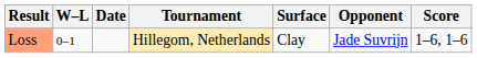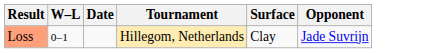 <table class="sortable wikitable">
 <tr>
 <th>Result</th>
 <th class="unsortable">W–L</th>
 <th>Date</th>
 <th>Tournament</th>
 <th>Surface</th>
 <th>Opponent</th>
-<th class="unsortable">Score</th>
 </tr>
 <tr>
 <td style="background:#ffa07a;">Loss</td>
 <td><small>0–1</small></td>
 <td></td>
 <td bgcolor=#ffecb2>Hillegom, Netherlands</td>
 <td>Clay</td>
 <td> <a href='#'>Jade Suvrijn</a></td>
-<td>1–6, 1–6</td>
 </tr>
 </table>
